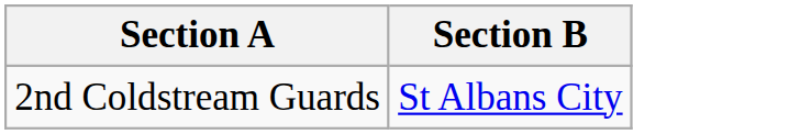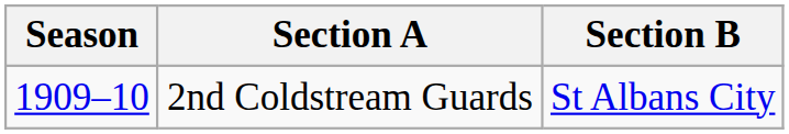 <table class="wikitable" style="text-align: left">
 <tr>
+<th>Season</th>
 <th>Section A</th>
 <th>Section B</th>
 </tr>
 <tr>
+<td><a href='#'>1909–10</a></td>
 <td>2nd Coldstream Guards</td>
 <td><a href='#'>St Albans City</a></td>
 </tr>
 </table>
